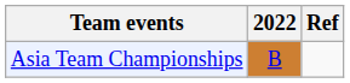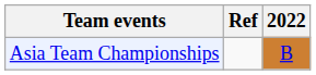 <table class="wikitable" style="font-size: 90%; text-align:center">
 <tr>
 <th>Team events</th>
+<th>Ref</th>
 <th>2022</th>
-<th>Ref</th>
 </tr>
 <tr>
 <td bgcolor="#ECF2FF"; align="left"><a href='#'>Asia Team Championships</a></td>
+<td></td>
 <td bgcolor=CD7F32><a href='#'>B</a></td>
-<td></td>
 </tr>
 </table>
